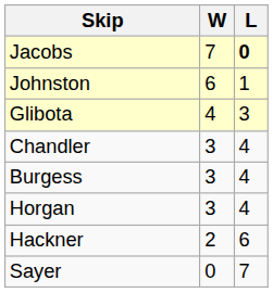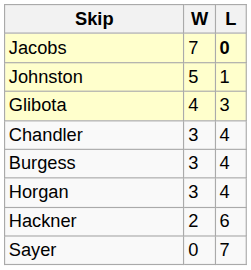 <table class=wikitable>
 <tr>
 <th width=150>Skip</th>
 <th width=20>W</th>
 <th width=20>L</th>
 </tr>
 <tr bgcolor=#ffffcc>
 <td>Jacobs</td>
 <td>7</td>
 <td><strong>0</strong></td>
 </tr>
 <tr bgcolor=#ffffcc>
 <td>Johnston</td>
-<td>6</td>
+<td>5</td>
 <td>1</td>
 </tr>
 <tr bgcolor=#ffffcc>
 <td>Glibota</td>
 <td>4</td>
 <td>3</td>
 </tr>
 <tr>
 <td>Chandler</td>
 <td>3</td>
 <td>4</td>
 </tr>
 <tr>
 <td>Burgess</td>
 <td>3</td>
 <td>4</td>
 </tr>
 <tr>
 <td>Horgan</td>
 <td>3</td>
 <td>4</td>
 </tr>
 <tr>
 <td>Hackner</td>
 <td>2</td>
 <td>6</td>
 </tr>
 <tr>
 <td>Sayer</td>
 <td>0</td>
 <td>7</td>
 </tr>
 </table>
